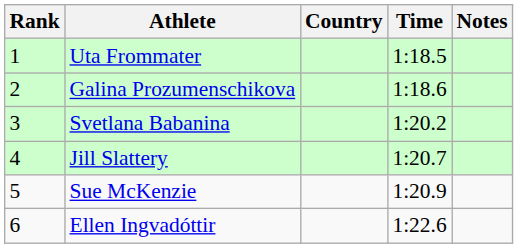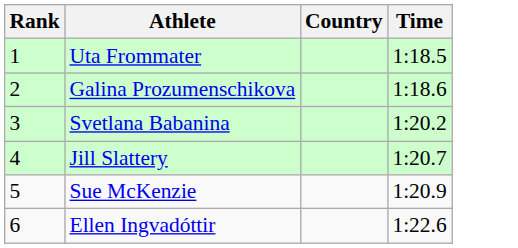 <table class="wikitable sortable">
 <tr>
 <th>Rank</th>
 <th>Athlete</th>
 <th>Country</th>
 <th>Time</th>
-<th>Notes</th>
 </tr>
 <tr bgcolor=#CCFFCC>
 <td>1</td>
 <td><a href='#'>Uta Frommater</a></td>
 <td align=left></td>
 <td>1:18.5</td>
-<td><strong> </strong></td>
 </tr>
 <tr bgcolor=#CCFFCC>
 <td>2</td>
 <td><a href='#'>Galina Prozumenschikova</a></td>
 <td align=left></td>
 <td>1:18.6</td>
-<td><strong> </strong></td>
 </tr>
 <tr bgcolor=#CCFFCC>
 <td>3</td>
 <td><a href='#'>Svetlana Babanina</a></td>
 <td align=left></td>
 <td>1:20.2</td>
-<td><strong> </strong></td>
 </tr>
 <tr bgcolor=#CCFFCC>
 <td>4</td>
 <td><a href='#'>Jill Slattery</a></td>
 <td align=left></td>
 <td>1:20.7</td>
-<td><strong> </strong></td>
 </tr>
 <tr>
 <td>5</td>
 <td><a href='#'>Sue McKenzie</a></td>
 <td align=left></td>
 <td>1:20.9</td>
-<td><strong> </strong></td>
 </tr>
 <tr>
 <td>6</td>
 <td><a href='#'>Ellen Ingvadóttir</a></td>
 <td align=left></td>
 <td>1:22.6</td>
-<td><strong> </strong></td>
 </tr>
 </table>
